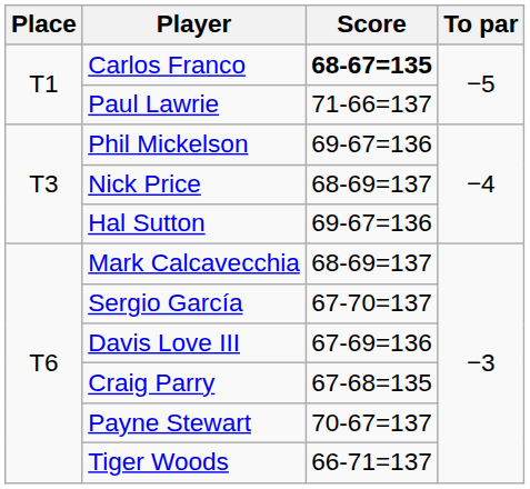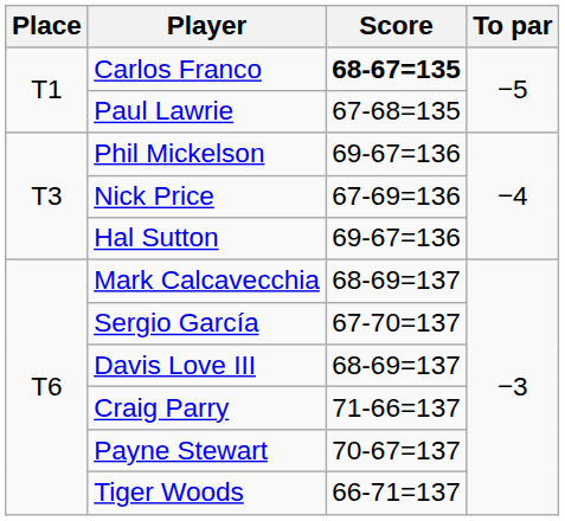 <table class="wikitable">
 <tr>
 <th>Place</th>
 <th>Player</th>
 <th>Score</th>
 <th>To par</th>
 </tr>
 <tr>
 <td rowspan="2" align=center>T1</td>
 <td> <a href='#'>Carlos Franco</a></td>
 <td align=center><strong>68-67=135</strong></td>
 <td rowspan="2" align=center>−5</td>
 </tr>
 <tr>
 <td> <a href='#'>Paul Lawrie</a></td>
-<td align=center>71-66=137</td>
+<td align=center>67-68=135</td>
 </tr>
 <tr>
 <td rowspan="3" align=center>T3</td>
 <td> <a href='#'>Phil Mickelson</a></td>
 <td align=center>69-67=136</td>
 <td rowspan="3" align=center>−4</td>
 </tr>
 <tr>
 <td> <a href='#'>Nick Price</a></td>
-<td align=center>68-69=137</td>
+<td align=center>67-69=136</td>
 </tr>
 <tr>
 <td> <a href='#'>Hal Sutton</a></td>
 <td align=center>69-67=136</td>
 </tr>
 <tr>
 <td rowspan="6" align=center>T6</td>
 <td> <a href='#'>Mark Calcavecchia</a></td>
 <td align=center>68-69=137</td>
 <td rowspan="6" align=center>−3</td>
 </tr>
 <tr>
 <td> <a href='#'>Sergio García</a></td>
 <td align=center>67-70=137</td>
 </tr>
 <tr>
 <td> <a href='#'>Davis Love III</a></td>
-<td align=center>67-69=136</td>
+<td align=center>68-69=137</td>
 </tr>
 <tr>
 <td> <a href='#'>Craig Parry</a></td>
-<td align=center>67-68=135</td>
+<td align=center>71-66=137</td>
 </tr>
 <tr>
 <td> <a href='#'>Payne Stewart</a></td>
 <td align=center>70-67=137</td>
 </tr>
 <tr>
 <td> <a href='#'>Tiger Woods</a></td>
 <td align=center>66-71=137</td>
 </tr>
 </table>
